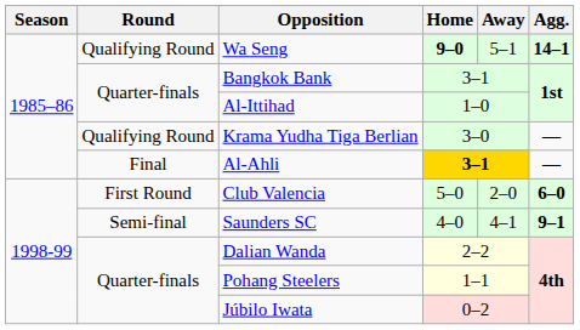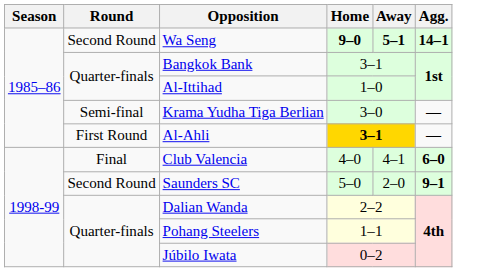 <table class="wikitable">
 <tr>
 <th>Season</th>
 <th>Round</th>
 <th>Opposition</th>
 <th>Home</th>
 <th>Away</th>
 <th>Agg.</th>
 </tr>
 <tr>
 <td style="text-align:center;" rowspan="5"><a href='#'>1985–86</a></td>
-<td style="text-align:center;">Qualifying Round</td>
+<td style="text-align:center;">Second Round</td>
 <td> <a href='#'>Wa Seng</a></td>
 <td style="text-align:center; background:#dfd;"><strong>9–0</strong></td>
-<td style="text-align:center; background:#dfd;">5–1</td>
+<td style="text-align:center; background:#dfd;"><strong>5–1</strong></td>
 <td style="text-align:center; background:#dfd;"><strong>14–1</strong></td>
 </tr>
 <tr>
 <td rowspan="2" style="text-align:center;">Quarter-finals</td>
 <td> <a href='#'>Bangkok Bank</a></td>
 <td style="text-align:center; background:#dfd;"colspan="2">3–1</td>
 <td style="text-align:center; background:#dfd;"rowspan="2"><strong>1st</strong></td>
 </tr>
 <tr>
 <td> <a href='#'>Al-Ittihad</a></td>
 <td style="text-align:center; background:#dfd;"colspan="2">1–0</td>
 </tr>
 <tr>
-<td style="text-align:center;">Qualifying Round</td>
+<td style="text-align:center;">Semi-final</td>
 <td> <a href='#'>Krama Yudha Tiga Berlian</a></td>
 <td style="text-align:center; background:#dfd;"colspan="2">3–0</td>
 <td style="text-align:center;"><strong>—</strong></td>
 </tr>
 <tr>
-<td style="text-align:center;">Final</td>
+<td style="text-align:center;">First Round</td>
 <td> <a href='#'>Al-Ahli</a></td>
 <td style="text-align:center; background:#ffd700;"colspan="2"><strong>3–1 </strong></td>
 <td style="text-align:center;"><strong>—</strong></td>
 </tr>
 <tr>
 <td style="text-align:center;" rowspan="5"><a href='#'>1998-99</a></td>
-<td style="text-align:center;">First Round</td>
+<td style="text-align:center;">Final</td>
 <td> <a href='#'>Club Valencia</a></td>
-<td style="text-align:center; background:#dfd;">5–0</td>
-<td style="text-align:center; background:#dfd;">2–0</td>
+<td style="text-align:center; background:#dfd;">4–0</td>
+<td style="text-align:center; background:#dfd;">4–1</td>
 <td style="text-align:center; background:#dfd;"><strong>6–0</strong></td>
 </tr>
 <tr>
-<td style="text-align:center;">Semi-final</td>
+<td style="text-align:center;">Second Round</td>
 <td> <a href='#'>Saunders SC</a></td>
-<td style="text-align:center; background:#dfd;">4–0</td>
-<td style="text-align:center; background:#dfd;">4–1</td>
+<td style="text-align:center; background:#dfd;">5–0</td>
+<td style="text-align:center; background:#dfd;">2–0</td>
 <td style="text-align:center; background:#dfd;"><strong>9–1</strong></td>
 </tr>
 <tr>
 <td rowspan="3" style="text-align:center;">Quarter-finals</td>
 <td> <a href='#'>Dalian Wanda</a></td>
 <td style="text-align:center; background:#ffd;"colspan="2">2–2</td>
 <td style="text-align:center; background:#fdd;"rowspan="3"><strong>4th</strong></td>
 </tr>
 <tr>
 <td> <a href='#'>Pohang Steelers</a></td>
 <td style="text-align:center; background:#ffd;"colspan="2">1–1</td>
 </tr>
 <tr>
 <td> <a href='#'>Júbilo Iwata</a></td>
 <td style="text-align:center; background:#fdd;"colspan="2">0–2</td>
 </tr>
 </table>
